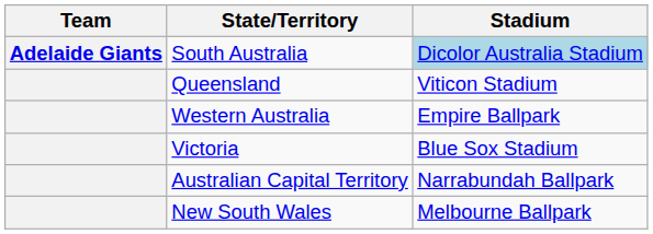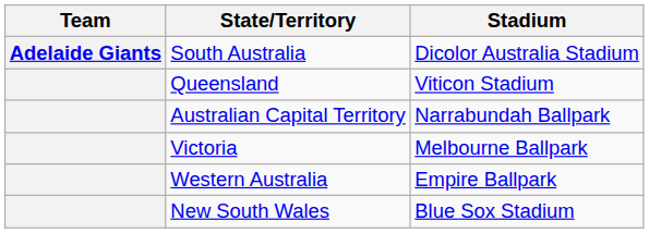 <table class="wikitable sortable plainrowheaders" style="font-size:100%;">
 <tr>
 <th scope="col">Team</th>
 <th scope="col">State/Territory</th>
 <th scope="col">Stadium</th>
 </tr>
 <tr>
 <th scope="row"><a href='#'>Adelaide Giants</a></th>
 <td><a href='#'>South Australia</a></td>
-<td style="background: lightblue;"><a href='#'>Dicolor Australia Stadium</a></td>
+<td><a href='#'>Dicolor Australia Stadium</a></td>
 </tr>
 <tr>
 <th scope="row"></th>
 <td><a href='#'>Queensland</a></td>
 <td><a href='#'>Viticon Stadium</a></td>
 </tr>
 <tr>
 <th scope="row"></th>
+<td><a href='#'>Australian Capital Territory</a></td>
+<td><a href='#'>Narrabundah Ballpark</a></td>
+</tr>
+<tr>
+<th scope="row"></th>
+<td><a href='#'>Victoria</a></td>
+<td><a href='#'>Melbourne Ballpark</a></td>
+</tr>
+<tr>
+<th scope="row"></th>
 <td><a href='#'>Western Australia</a></td>
 <td><a href='#'>Empire Ballpark</a></td>
 </tr>
 <tr>
 <th scope="row"></th>
-<td><a href='#'>Victoria</a></td>
+<td><a href='#'>New South Wales</a></td>
 <td><a href='#'>Blue Sox Stadium</a></td>
 </tr>
-<tr>
-<th scope="row"></th>
-<td><a href='#'>Australian Capital Territory</a></td>
-<td><a href='#'>Narrabundah Ballpark</a></td>
-</tr>
-<tr>
-<th scope="row"></th>
-<td><a href='#'>New South Wales</a></td>
-<td><a href='#'>Melbourne Ballpark</a></td>
-</tr>
 </table>
